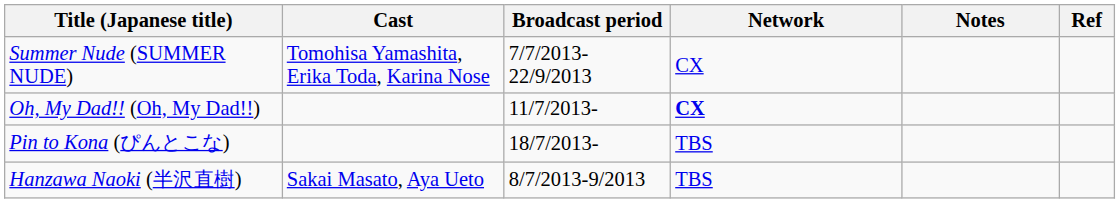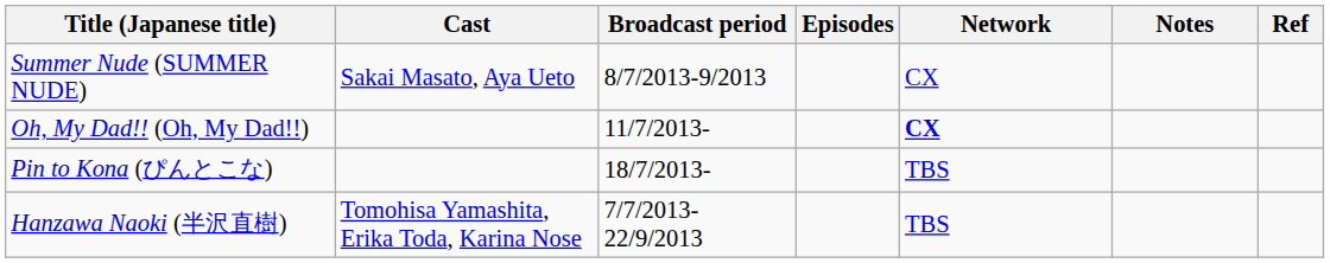 <table class="wikitable">
 <tr>
 <th style="width:25%;">Title (Japanese title)</th>
 <th style="width:20%;">Cast</th>
 <th style="width:15%;">Broadcast period</th>
+<th style="width:5%;">Episodes</th>
 <th>Network</th>
 <th>Notes</th>
 <th style="width:5%;">Ref</th>
 </tr>
 <tr>
 <td><em><a href='#'>Summer Nude</a></em> (<a href='#'>SUMMER NUDE</a>)</td>
-<td><a href='#'>Tomohisa Yamashita</a>, <a href='#'>Erika Toda</a>, <a href='#'>Karina Nose</a></td>
-<td>7/7/2013-22/9/2013</td>
+<td><a href='#'>Sakai Masato</a>, <a href='#'>Aya Ueto</a></td>
+<td>8/7/2013-9/2013</td>
+<td></td>
 <td><a href='#'>CX</a></td>
 <td></td>
 <td></td>
 </tr>
 <tr>
 <td><em><a href='#'>Oh, My Dad!!</a></em> (<a href='#'>Oh, My Dad!!</a>)</td>
 <td></td>
 <td>11/7/2013-</td>
+<td></td>
 <td><strong><a href='#'>CX</a></strong></td>
 <td></td>
 <td></td>
 </tr>
 <tr>
 <td><em><a href='#'>Pin to Kona</a></em> (<a href='#'>ぴんとこな</a>)</td>
 <td></td>
 <td>18/7/2013-</td>
+<td></td>
 <td><a href='#'>TBS</a></td>
 <td></td>
 <td></td>
 </tr>
 <tr>
 <td><em><a href='#'>Hanzawa Naoki</a></em> (<a href='#'>半沢直樹</a>)</td>
-<td><a href='#'>Sakai Masato</a>, <a href='#'>Aya Ueto</a></td>
-<td>8/7/2013-9/2013</td>
+<td><a href='#'>Tomohisa Yamashita</a>, <a href='#'>Erika Toda</a>, <a href='#'>Karina Nose</a></td>
+<td>7/7/2013-22/9/2013</td>
+<td></td>
 <td><a href='#'>TBS</a></td>
 <td></td>
 <td></td>
 </tr>
 </table>
